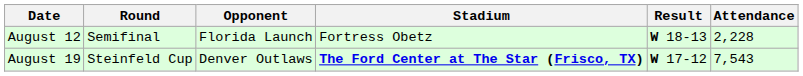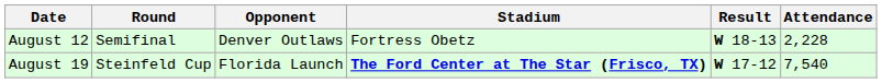 <table class="wikitable">
 <tr>
 <th>Date</th>
 <th>Round</th>
 <th>Opponent</th>
 <th>Stadium</th>
 <th>Result</th>
 <th>Attendance</th>
 </tr>
 <tr bgcolor=DDFFDD>
 <td>August 12</td>
 <td>Semifinal</td>
-<td>Florida Launch</td>
+<td>Denver Outlaws</td>
 <td>Fortress Obetz</td>
 <td><strong>W</strong> 18-13</td>
 <td>2,228</td>
 </tr>
 <tr bgcolor=DDFFDD>
 <td>August 19</td>
 <td>Steinfeld Cup</td>
-<td>Denver Outlaws</td>
+<td>Florida Launch</td>
 <td><strong><a href='#'>The Ford Center at The Star</a> (<a href='#'>Frisco, TX</a>)</strong></td>
 <td><strong>W</strong> 17-12</td>
-<td>7,543</td>
+<td>7,540</td>
 </tr>
 </table>
